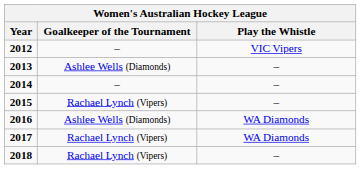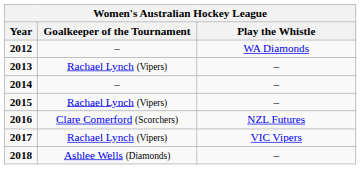 <table class="wikitable" style="text-align: center;">
 <tr>
 <th colspan=9><strong>Women's Australian Hockey League</strong></th>
 </tr>
 <tr>
 <th style="width: 40px;">Year</th>
 <th style="width: 220px;">Goalkeeper of the Tournament</th>
 <th style="width: 220px;">Play the Whistle</th>
 </tr>
 <tr>
 <td><strong>2012</strong></td>
 <td>–</td>
-<td><a href='#'>VIC Vipers</a></td>
+<td><a href='#'>WA Diamonds</a></td>
 </tr>
 <tr>
 <td><strong>2013</strong></td>
-<td><a href='#'>Ashlee Wells</a> <small>(Diamonds)</small></td>
+<td><a href='#'>Rachael Lynch</a> <small>(Vipers)</small></td>
 <td>–</td>
 </tr>
 <tr>
 <td><strong>2014</strong></td>
 <td>–</td>
 <td>–</td>
 </tr>
 <tr>
 <td><strong>2015</strong></td>
 <td><a href='#'>Rachael Lynch</a> <small>(Vipers)</small></td>
 <td>–</td>
 </tr>
 <tr>
 <td><strong>2016</strong></td>
-<td><a href='#'>Ashlee Wells</a> <small>(Diamonds)</small></td>
-<td><a href='#'>WA Diamonds</a></td>
+<td><a href='#'>Clare Comerford</a> <small>(Scorchers)</small></td>
+<td><a href='#'>NZL Futures</a></td>
 </tr>
 <tr>
 <td><strong>2017</strong></td>
 <td><a href='#'>Rachael Lynch</a> <small>(Vipers)</small></td>
-<td><a href='#'>WA Diamonds</a></td>
+<td><a href='#'>VIC Vipers</a></td>
 </tr>
 <tr>
 <td><strong>2018</strong></td>
-<td><a href='#'>Rachael Lynch</a> <small>(Vipers)</small></td>
+<td><a href='#'>Ashlee Wells</a> <small>(Diamonds)</small></td>
 <td>–</td>
 </tr>
 </table>
